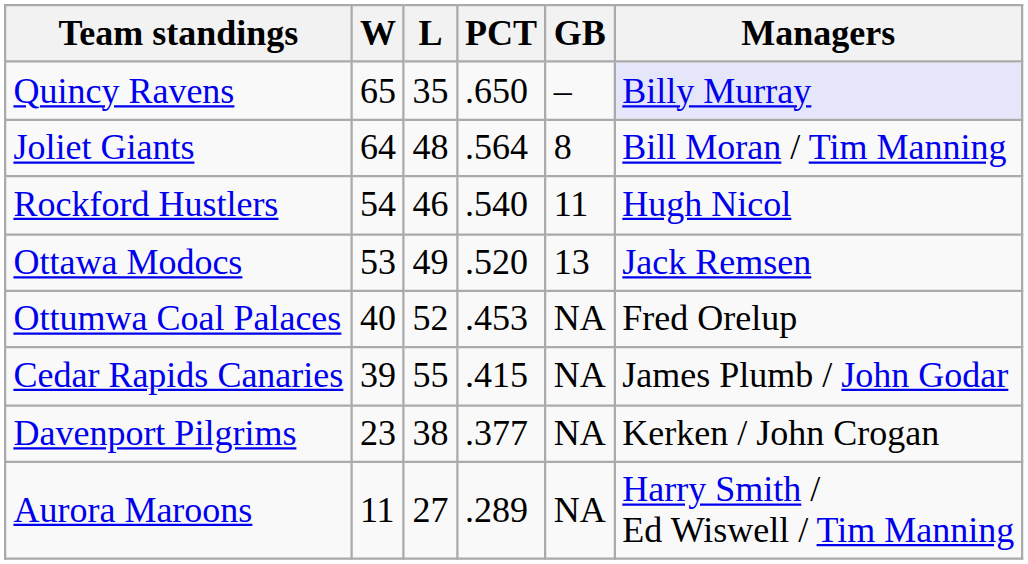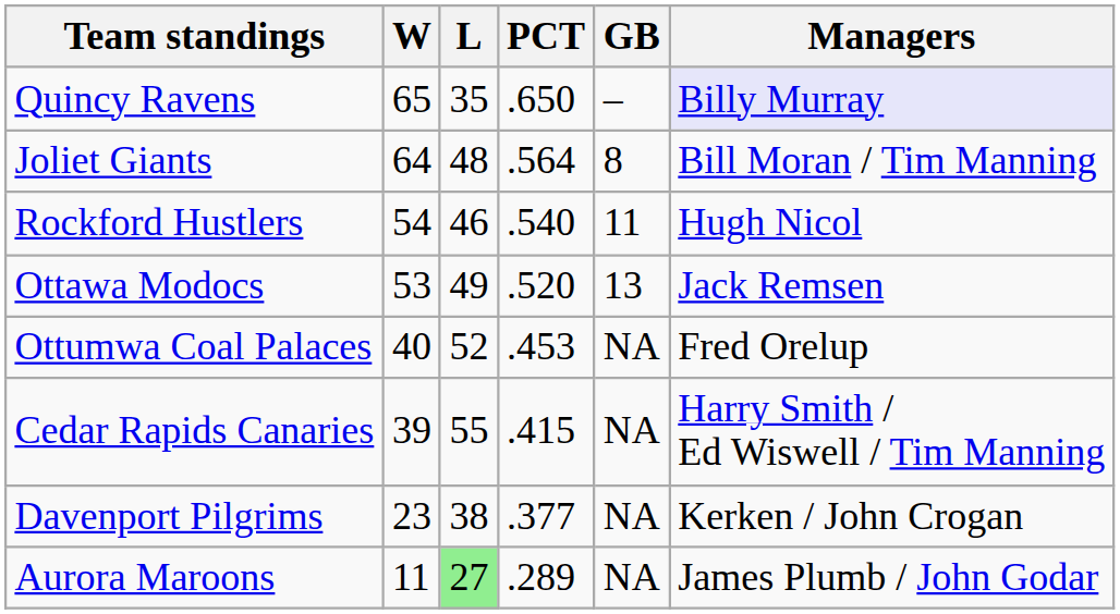 <table class="wikitable">
 <tr>
 <th>Team standings</th>
 <th>W</th>
 <th>L</th>
 <th>PCT</th>
 <th>GB</th>
 <th>Managers</th>
 </tr>
 <tr>
 <td><a href='#'>Quincy Ravens</a></td>
 <td>65</td>
 <td>35</td>
 <td>.650</td>
 <td>–</td>
 <td style="background: lavender;"><a href='#'>Billy Murray</a></td>
 </tr>
 <tr>
 <td><a href='#'>Joliet Giants</a></td>
 <td>64</td>
 <td>48</td>
 <td>.564</td>
 <td>8</td>
 <td><a href='#'>Bill Moran</a> / <a href='#'>Tim Manning</a></td>
 </tr>
 <tr>
 <td><a href='#'>Rockford Hustlers</a></td>
 <td>54</td>
 <td>46</td>
 <td>.540</td>
 <td>11</td>
 <td><a href='#'>Hugh Nicol</a></td>
 </tr>
 <tr>
 <td><a href='#'>Ottawa Modocs</a></td>
 <td>53</td>
 <td>49</td>
 <td>.520</td>
 <td>13</td>
 <td><a href='#'>Jack Remsen</a></td>
 </tr>
 <tr>
 <td><a href='#'>Ottumwa Coal Palaces</a></td>
 <td>40</td>
 <td>52</td>
 <td>.453</td>
 <td>NA</td>
 <td>Fred Orelup</td>
 </tr>
 <tr>
 <td><a href='#'>Cedar Rapids Canaries</a></td>
 <td>39</td>
 <td>55</td>
 <td>.415</td>
 <td>NA</td>
-<td>James Plumb / <a href='#'>John Godar</a></td>
+<td><a href='#'>Harry Smith</a> /<br>Ed Wiswell / <a href='#'>Tim Manning</a></td>
 </tr>
 <tr>
 <td><a href='#'>Davenport Pilgrims</a></td>
 <td>23</td>
 <td>38</td>
 <td>.377</td>
 <td>NA</td>
 <td>Kerken / John Crogan</td>
 </tr>
 <tr>
 <td><a href='#'>Aurora Maroons</a></td>
 <td>11</td>
-<td>27</td>
+<td style="background: lightgreen;">27</td>
 <td>.289</td>
 <td>NA</td>
-<td><a href='#'>Harry Smith</a> /<br>Ed Wiswell / <a href='#'>Tim Manning</a></td>
+<td>James Plumb / <a href='#'>John Godar</a></td>
 </tr>
 </table>
